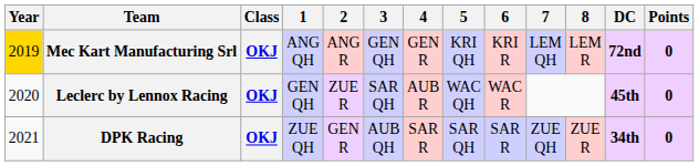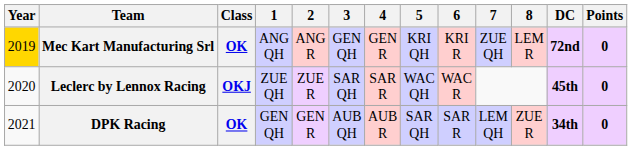 <table class="wikitable" style="text-align:center; font-size:85%">
 <tr>
 <th>Year</th>
 <th>Team</th>
 <th>Class</th>
 <th>1</th>
 <th>2</th>
 <th>3</th>
 <th>4</th>
 <th>5</th>
 <th>6</th>
 <th>7</th>
 <th>8</th>
 <th>DC</th>
 <th>Points</th>
 </tr>
 <tr>
 <td style="background: gold;">2019</td>
 <th nowrap>Mec Kart Manufacturing Srl</th>
-<th><a href='#'>OKJ</a></th>
+<th><a href='#'>OK</a></th>
 <td style="background:#CFCFFF;">ANG<br>QH<br></td>
 <td style="background:#FFCFCF;">ANG<br>R<br></td>
 <td style="background:#CFCFFF;">GEN<br>QH<br></td>
 <td style="background:#FFCFCF;">GEN<br>R<br></td>
 <td style="background:#CFCFFF;">KRI<br>QH<br></td>
 <td style="background:#FFCFCF;">KRI<br>R<br></td>
-<td style="background:#CFCFFF;">LEM<br>QH<br></td>
+<td style="background:#CFCFFF;">ZUE<br>QH<br></td>
 <td style="background:#FFCFCF;">LEM<br>R<br></td>
 <th style="background:#EFCFFF;">72nd</th>
 <th style="background:#EFCFFF;">0</th>
 </tr>
 <tr>
 <td>2020</td>
 <th nowrap>Leclerc by Lennox Racing</th>
 <th><a href='#'>OKJ</a></th>
-<td style="background:#CFCFFF;">GEN<br>QH<br></td>
+<td style="background:#CFCFFF;">ZUE<br>QH<br></td>
 <td style="background:#EFCFFF;">ZUE<br>R<br></td>
 <td style="background:#CFCFFF;">SAR<br>QH<br></td>
-<td style="background:#FFCFCF;">AUB<br>R<br></td>
+<td style="background:#FFCFCF;">SAR<br>R<br></td>
 <td style="background:#CFCFFF;">WAC<br>QH<br></td>
 <td style="background:#FFCFCF;">WAC<br>R<br></td>
 <td colspan="2"></td>
 <th style="background:#EFCFFF;">45th</th>
 <th style="background:#EFCFFF;">0</th>
 </tr>
 <tr>
 <td>2021</td>
 <th nowrap>DPK Racing</th>
-<th><a href='#'>OKJ</a></th>
-<td style="background:#CFCFFF;">ZUE<br>QH<br></td>
+<th><a href='#'>OK</a></th>
+<td style="background:#CFCFFF;">GEN<br>QH<br></td>
 <td style="background:#EFCFFF;">GEN<br>R<br></td>
 <td style="background:#CFCFFF;">AUB<br>QH<br></td>
-<td style="background:#FFCFCF;">SAR<br>R<br></td>
+<td style="background:#FFCFCF;">AUB<br>R<br></td>
 <td style="background:#CFCFFF;">SAR<br>QH<br></td>
 <td style="background:#CFCFFF;">SAR<br>R<br></td>
-<td style="background:#CFCFFF;">ZUE<br>QH<br></td>
+<td style="background:#CFCFFF;">LEM<br>QH<br></td>
 <td style="background:#FFCFCF;">ZUE<br>R<br></td>
 <th style="background:#EFCFFF;">34th</th>
 <th style="background:#EFCFFF;">0</th>
 </tr>
 </table>
